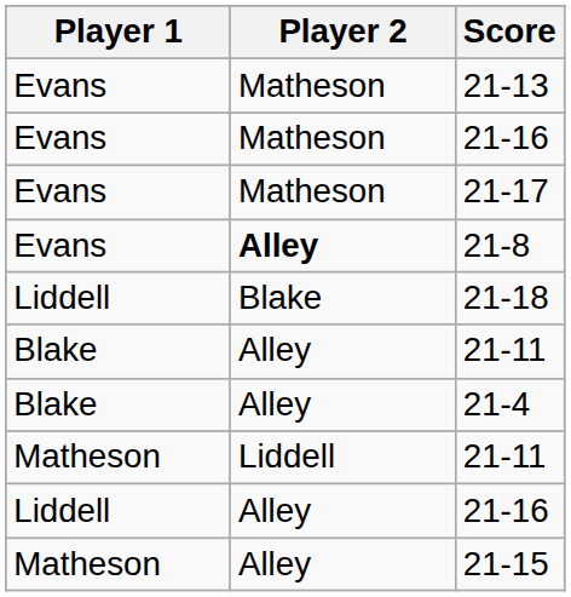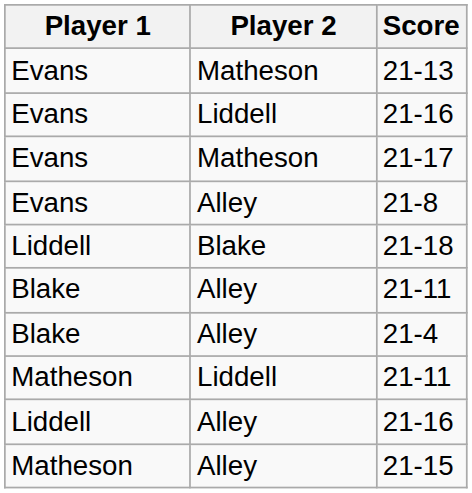 <table class="wikitable">
 <tr>
 <th width=100>Player 1</th>
 <th width=100>Player 2</th>
 <th width=20>Score</th>
 </tr>
 <tr>
 <td>Evans</td>
 <td>Matheson</td>
 <td>21-13</td>
 </tr>
 <tr>
 <td>Evans</td>
-<td>Matheson</td>
+<td>Liddell</td>
 <td>21-16</td>
 </tr>
 <tr>
 <td>Evans</td>
 <td>Matheson</td>
 <td>21-17</td>
 </tr>
 <tr>
 <td>Evans</td>
-<td><strong>Alley</strong></td>
+<td>Alley</td>
 <td>21-8</td>
 </tr>
 <tr>
 <td>Liddell</td>
 <td>Blake</td>
 <td>21-18</td>
 </tr>
 <tr>
 <td>Blake</td>
 <td>Alley</td>
 <td>21-11</td>
 </tr>
 <tr>
 <td>Blake</td>
 <td>Alley</td>
 <td>21-4</td>
 </tr>
 <tr>
 <td>Matheson</td>
 <td>Liddell</td>
 <td>21-11</td>
 </tr>
 <tr>
 <td>Liddell</td>
 <td>Alley</td>
 <td>21-16</td>
 </tr>
 <tr>
 <td>Matheson</td>
 <td>Alley</td>
 <td>21-15</td>
 </tr>
 </table>
